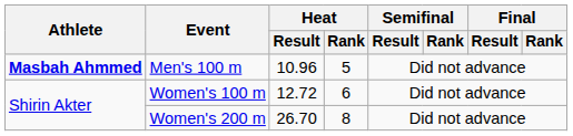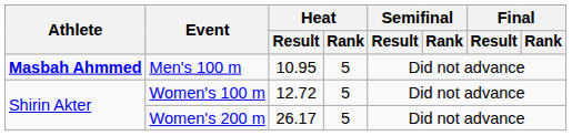 <table class="wikitable" style="font-size:90%">
 <tr>
 <th rowspan=2>Athlete</th>
 <th rowspan=2>Event</th>
 <th colspan=2>Heat</th>
 <th colspan=2>Semifinal</th>
 <th colspan=2>Final</th>
 </tr>
 <tr style="font-size:95%">
 <th>Result</th>
 <th>Rank</th>
 <th>Result</th>
 <th>Rank</th>
 <th>Result</th>
 <th>Rank</th>
 </tr>
 <tr align=center>
 <td align=left><strong><a href='#'>Masbah Ahmmed</a></strong></td>
 <td align=left><a href='#'>Men's 100 m</a></td>
-<td>10.96</td>
+<td>10.95</td>
 <td>5</td>
 <td colspan=4>Did not advance</td>
 </tr>
 <tr align=center>
 <td align=left rowspan=2><a href='#'>Shirin Akter</a></td>
 <td align=left><a href='#'>Women's 100 m</a></td>
 <td>12.72</td>
-<td>6</td>
+<td>5</td>
 <td colspan=4>Did not advance</td>
 </tr>
 <tr align=center>
 <td align=left><a href='#'>Women's 200 m</a></td>
-<td>26.70</td>
-<td>8</td>
+<td>26.17</td>
+<td>5</td>
 <td colspan=4>Did not advance</td>
 </tr>
 </table>
